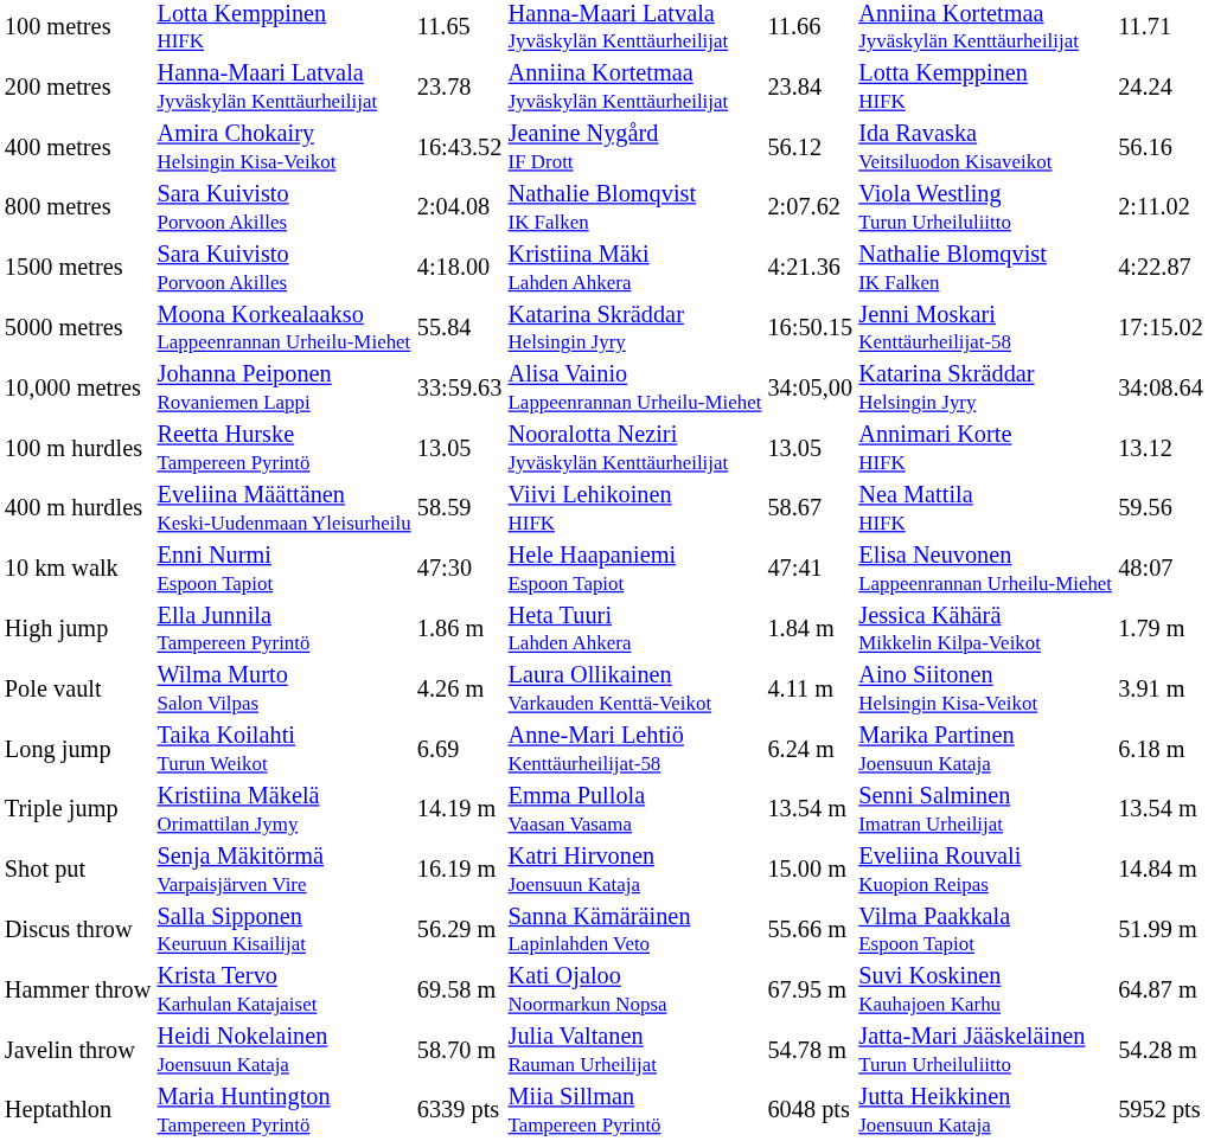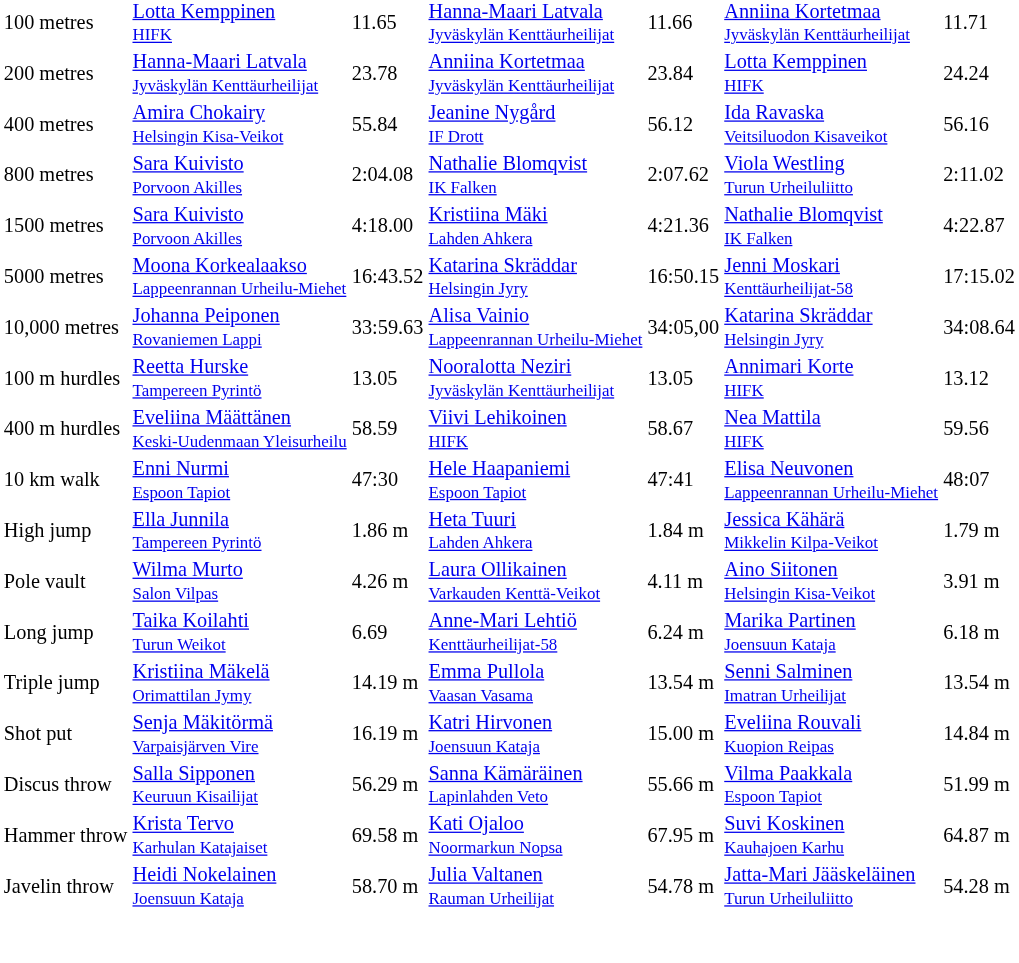 <table>
 <tr>
 <td>100 metres</td>
 <td><a href='#'>Lotta Kemppinen</a><br><small><a href='#'>HIFK</a></small></td>
 <td>11.65</td>
 <td><a href='#'>Hanna-Maari Latvala</a><br><small><a href='#'>Jyväskylän Kenttäurheilijat</a></small></td>
 <td>11.66</td>
 <td><a href='#'>Anniina Kortetmaa</a><br><small><a href='#'>Jyväskylän Kenttäurheilijat</a></small></td>
 <td>11.71</td>
 </tr>
 <tr>
 <td>200 metres</td>
 <td><a href='#'>Hanna-Maari Latvala</a><br><small><a href='#'>Jyväskylän Kenttäurheilijat</a></small></td>
 <td>23.78</td>
 <td><a href='#'>Anniina Kortetmaa</a><br><small><a href='#'>Jyväskylän Kenttäurheilijat</a></small></td>
 <td>23.84</td>
 <td><a href='#'>Lotta Kemppinen</a><br><small><a href='#'>HIFK</a></small></td>
 <td>24.24</td>
 </tr>
 <tr>
 <td>400 metres</td>
 <td><a href='#'>Amira Chokairy</a><br><small><a href='#'>Helsingin Kisa-Veikot</a></small></td>
-<td>16:43.52 </td>
+<td>55.84</td>
 <td><a href='#'>Jeanine Nygård</a><br><small><a href='#'>IF Drott</a></small></td>
 <td>56.12</td>
 <td><a href='#'>Ida Ravaska</a><br><small><a href='#'>Veitsiluodon Kisaveikot</a></small></td>
 <td>56.16</td>
 </tr>
 <tr>
 <td>800 metres</td>
 <td><a href='#'>Sara Kuivisto</a><br><small><a href='#'>Porvoon Akilles</a></small></td>
 <td>2:04.08</td>
 <td><a href='#'>Nathalie Blomqvist</a><br><small><a href='#'>IK Falken</a></small></td>
 <td>2:07.62 </td>
 <td><a href='#'>Viola Westling</a><br><small><a href='#'>Turun Urheiluliitto</a></small></td>
 <td>2:11.02 </td>
 </tr>
 <tr>
 <td>1500 metres</td>
 <td><a href='#'>Sara Kuivisto</a><br><small><a href='#'>Porvoon Akilles</a></small></td>
 <td>4:18.00</td>
 <td><a href='#'>Kristiina Mäki</a><br><small><a href='#'>Lahden Ahkera</a></small></td>
 <td>4:21.36</td>
 <td><a href='#'>Nathalie Blomqvist</a><br><small><a href='#'>IK Falken</a></small></td>
 <td>4:22.87</td>
 </tr>
 <tr>
 <td>5000 metres</td>
 <td><a href='#'>Moona Korkealaakso</a><br><small><a href='#'>Lappeenrannan Urheilu-Miehet</a></small></td>
-<td>55.84</td>
+<td>16:43.52 </td>
 <td><a href='#'>Katarina Skräddar</a><br><small><a href='#'>Helsingin Jyry</a></small></td>
 <td>16:50.15 </td>
 <td><a href='#'>Jenni Moskari</a><br><small><a href='#'>Kenttäurheilijat-58</a></small></td>
 <td>17:15.02</td>
 </tr>
 <tr>
 <td>10,000 metres</td>
 <td><a href='#'>Johanna Peiponen</a><br><small><a href='#'>Rovaniemen Lappi</a></small></td>
 <td>33:59.63</td>
 <td><a href='#'>Alisa Vainio</a><br><small><a href='#'>Lappeenrannan Urheilu-Miehet</a></small></td>
 <td>34:05,00</td>
 <td><a href='#'>Katarina Skräddar</a><br><small><a href='#'>Helsingin Jyry</a></small></td>
 <td>34:08.64 </td>
 </tr>
 <tr>
 <td>100 m hurdles</td>
 <td><a href='#'>Reetta Hurske</a><br><small><a href='#'>Tampereen Pyrintö</a></small></td>
 <td>13.05</td>
 <td><a href='#'>Nooralotta Neziri</a><br><small><a href='#'>Jyväskylän Kenttäurheilijat</a></small></td>
 <td>13.05</td>
 <td><a href='#'>Annimari Korte</a><br><small><a href='#'>HIFK</a></small></td>
 <td>13.12</td>
 </tr>
 <tr>
 <td>400 m hurdles</td>
 <td><a href='#'>Eveliina Määttänen</a><br><small><a href='#'>Keski-Uudenmaan Yleisurheilu</a></small></td>
 <td>58.59</td>
 <td><a href='#'>Viivi Lehikoinen</a><br><small><a href='#'>HIFK</a></small></td>
 <td>58.67</td>
 <td><a href='#'>Nea Mattila</a><br><small><a href='#'>HIFK</a></small></td>
 <td>59.56</td>
 </tr>
 <tr>
 <td>10 km walk</td>
 <td><a href='#'>Enni Nurmi</a><br><small><a href='#'>Espoon Tapiot</a></small></td>
 <td>47:30</td>
 <td><a href='#'>Hele Haapaniemi</a><br><small><a href='#'>Espoon Tapiot</a></small></td>
 <td>47:41 </td>
 <td><a href='#'>Elisa Neuvonen</a><br><small><a href='#'>Lappeenrannan Urheilu-Miehet</a></small></td>
 <td>48:07</td>
 </tr>
 <tr>
 <td>High jump</td>
 <td><a href='#'>Ella Junnila</a><br><small><a href='#'>Tampereen Pyrintö</a></small></td>
 <td>1.86 m</td>
 <td><a href='#'>Heta Tuuri</a><br><small><a href='#'>Lahden Ahkera</a></small></td>
 <td>1.84 m</td>
 <td><a href='#'>Jessica Kähärä</a><br><small><a href='#'>Mikkelin Kilpa-Veikot</a></small></td>
 <td>1.79 m</td>
 </tr>
 <tr>
 <td>Pole vault</td>
 <td><a href='#'>Wilma Murto</a><br><small><a href='#'>Salon Vilpas</a></small></td>
 <td>4.26 m</td>
 <td><a href='#'>Laura Ollikainen</a><br><small><a href='#'>Varkauden Kenttä-Veikot</a></small></td>
 <td>4.11 m</td>
 <td><a href='#'>Aino Siitonen</a><br><small><a href='#'>Helsingin Kisa-Veikot</a></small></td>
 <td>3.91 m</td>
 </tr>
 <tr>
 <td>Long jump</td>
 <td><a href='#'>Taika Koilahti</a><br><small><a href='#'>Turun Weikot</a></small></td>
 <td>6.69 </td>
 <td><a href='#'>Anne-Mari Lehtiö</a><br><small><a href='#'>Kenttäurheilijat-58</a></small></td>
 <td>6.24 m</td>
 <td><a href='#'>Marika Partinen</a><br><small><a href='#'>Joensuun Kataja</a></small></td>
 <td>6.18 m</td>
 </tr>
 <tr>
 <td>Triple jump</td>
 <td><a href='#'>Kristiina Mäkelä</a><br><small><a href='#'>Orimattilan Jymy</a></small></td>
 <td>14.19 m</td>
 <td><a href='#'>Emma Pullola</a><br><small><a href='#'>Vaasan Vasama</a></small></td>
 <td>13.54 m</td>
 <td><a href='#'>Senni Salminen</a><br><small><a href='#'>Imatran Urheilijat</a></small></td>
 <td>13.54 m </td>
 </tr>
 <tr>
 <td>Shot put</td>
 <td><a href='#'>Senja Mäkitörmä</a><br><small><a href='#'>Varpaisjärven Vire</a></small></td>
 <td>16.19 m</td>
 <td><a href='#'>Katri Hirvonen</a><br><small><a href='#'>Joensuun Kataja</a></small></td>
 <td>15.00 m</td>
 <td><a href='#'>Eveliina Rouvali</a><br><small><a href='#'>Kuopion Reipas</a></small></td>
 <td>14.84 m</td>
 </tr>
 <tr>
 <td>Discus throw</td>
 <td><a href='#'>Salla Sipponen</a><br><small><a href='#'>Keuruun Kisailijat</a></small></td>
 <td>56.29 m</td>
 <td><a href='#'>Sanna Kämäräinen</a><br><small><a href='#'>Lapinlahden Veto</a></small></td>
 <td>55.66 m</td>
 <td><a href='#'>Vilma Paakkala</a><br><small><a href='#'>Espoon Tapiot</a></small></td>
 <td>51.99 m</td>
 </tr>
 <tr>
 <td>Hammer throw</td>
 <td><a href='#'>Krista Tervo</a><br><small><a href='#'>Karhulan Katajaiset</a></small></td>
 <td>69.58 m</td>
 <td><a href='#'>Kati Ojaloo</a><br><small><a href='#'>Noormarkun Nopsa</a></small></td>
 <td>67.95 m</td>
 <td><a href='#'>Suvi Koskinen</a><br><small><a href='#'>Kauhajoen Karhu</a></small></td>
 <td>64.87 m </td>
 </tr>
 <tr>
 <td>Javelin throw</td>
 <td><a href='#'>Heidi Nokelainen</a><br><small><a href='#'>Joensuun Kataja</a></small></td>
 <td>58.70 m</td>
 <td><a href='#'>Julia Valtanen</a><br><small><a href='#'>Rauman Urheilijat</a></small></td>
 <td>54.78 m </td>
 <td><a href='#'>Jatta-Mari Jääskeläinen</a><br><small><a href='#'>Turun Urheiluliitto</a></small></td>
 <td>54.28 m</td>
 </tr>
-<tr>
-<td>Heptathlon</td>
-<td><a href='#'>Maria Huntington</a><br><small><a href='#'>Tampereen Pyrintö</a></small></td>
-<td>6339 pts </td>
-<td><a href='#'>Miia Sillman</a><br><small><a href='#'>Tampereen Pyrintö</a></small></td>
-<td>6048 pts</td>
-<td><a href='#'>Jutta Heikkinen</a><br><small><a href='#'>Joensuun Kataja</a></small></td>
-<td>5952 pts </td>
-</tr>
 </table>
